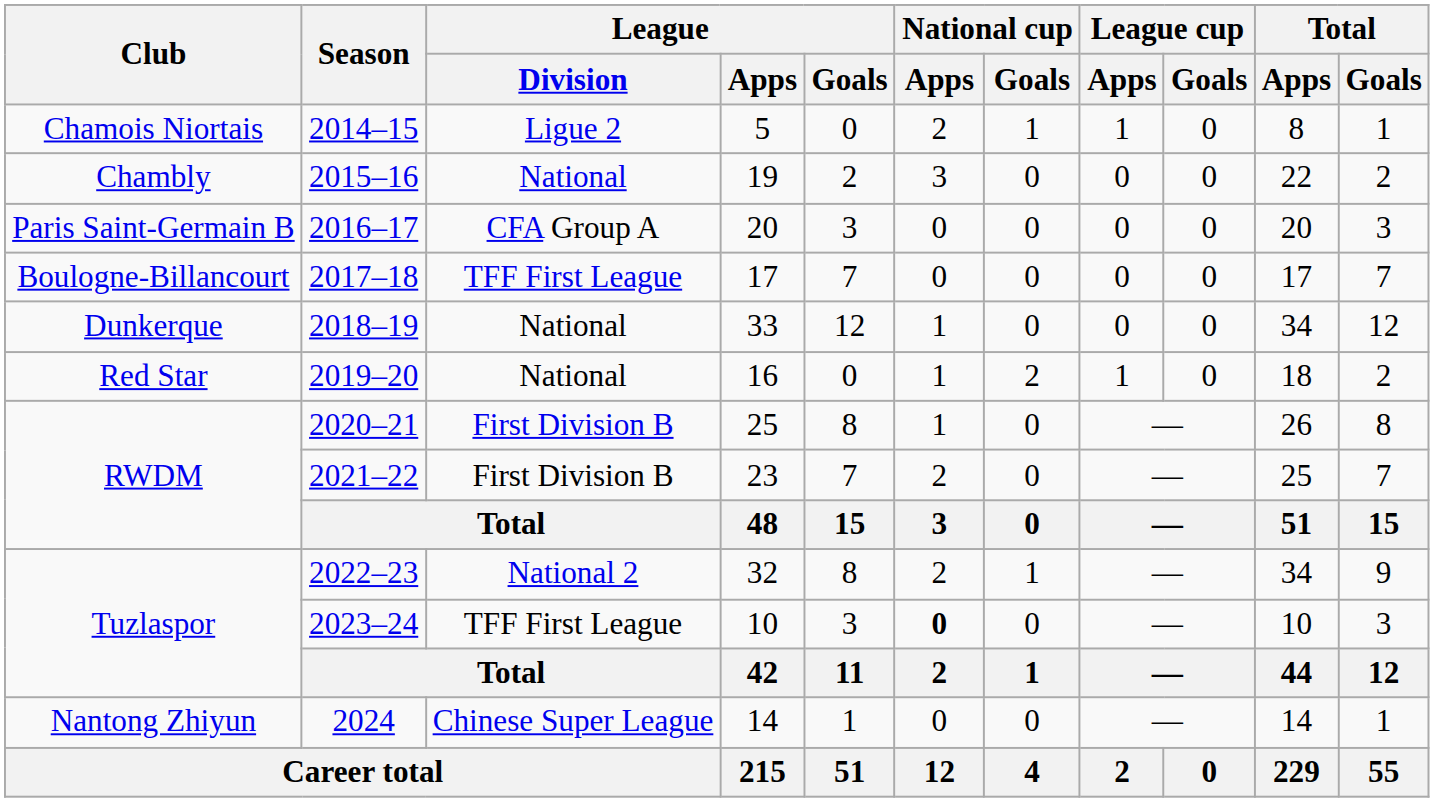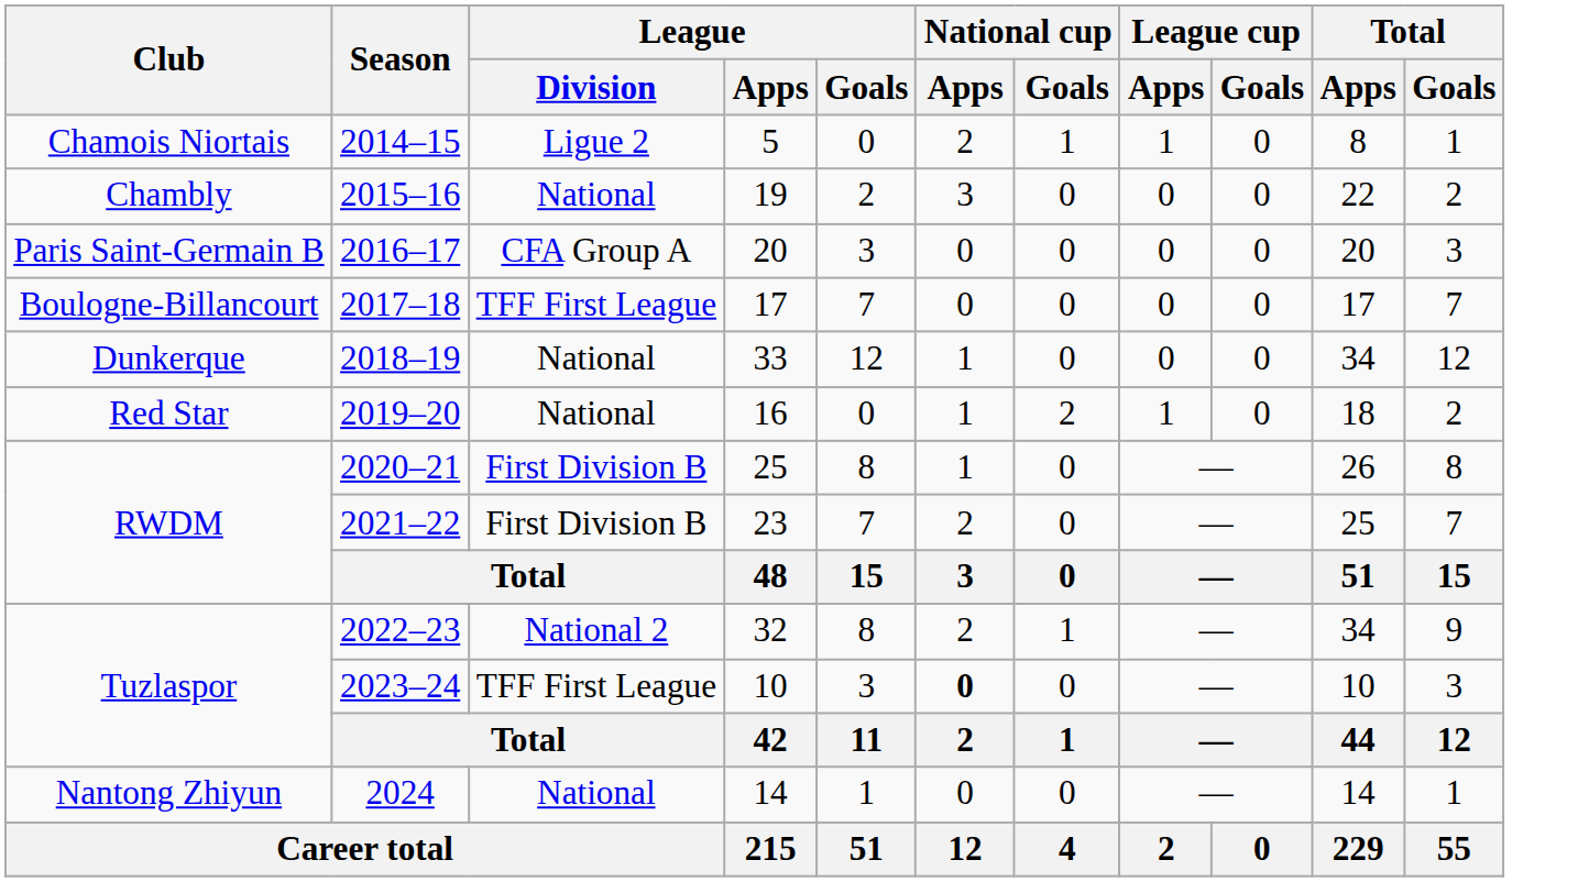 <table class="wikitable" style="text-align:center">
 <tr>
 <th rowspan="2">Club</th>
 <th rowspan="2">Season</th>
 <th colspan="3">League</th>
 <th colspan="2">National cup</th>
 <th colspan="2">League cup</th>
 <th colspan="2">Total</th>
 </tr>
 <tr>
 <th><a href='#'>Division</a></th>
 <th>Apps</th>
 <th>Goals</th>
 <th>Apps</th>
 <th>Goals</th>
 <th>Apps</th>
 <th>Goals</th>
 <th>Apps</th>
 <th>Goals</th>
 </tr>
 <tr>
 <td><a href='#'>Chamois Niortais</a></td>
 <td><a href='#'>2014–15</a></td>
 <td><a href='#'>Ligue 2</a></td>
 <td>5</td>
 <td>0</td>
 <td>2</td>
 <td>1</td>
 <td>1</td>
 <td>0</td>
 <td>8</td>
 <td>1</td>
 </tr>
 <tr>
 <td><a href='#'>Chambly</a></td>
 <td><a href='#'>2015–16</a></td>
 <td><a href='#'>National</a></td>
 <td>19</td>
 <td>2</td>
 <td>3</td>
 <td>0</td>
 <td>0</td>
 <td>0</td>
 <td>22</td>
 <td>2</td>
 </tr>
 <tr>
 <td><a href='#'>Paris Saint-Germain B</a></td>
 <td><a href='#'>2016–17</a></td>
 <td><a href='#'>CFA</a> Group A</td>
 <td>20</td>
 <td>3</td>
 <td>0</td>
 <td>0</td>
 <td>0</td>
 <td>0</td>
 <td>20</td>
 <td>3</td>
 </tr>
 <tr>
 <td><a href='#'>Boulogne-Billancourt</a></td>
 <td><a href='#'>2017–18</a></td>
 <td><a href='#'>TFF First League</a></td>
 <td>17</td>
 <td>7</td>
 <td>0</td>
 <td>0</td>
 <td>0</td>
 <td>0</td>
 <td>17</td>
 <td>7</td>
 </tr>
 <tr>
 <td><a href='#'>Dunkerque</a></td>
 <td><a href='#'>2018–19</a></td>
 <td>National</td>
 <td>33</td>
 <td>12</td>
 <td>1</td>
 <td>0</td>
 <td>0</td>
 <td>0</td>
 <td>34</td>
 <td>12</td>
 </tr>
 <tr>
 <td><a href='#'>Red Star</a></td>
 <td><a href='#'>2019–20</a></td>
 <td>National</td>
 <td>16</td>
 <td>0</td>
 <td>1</td>
 <td>2</td>
 <td>1</td>
 <td>0</td>
 <td>18</td>
 <td>2</td>
 </tr>
 <tr>
 <td rowspan="3"><a href='#'>RWDM</a></td>
 <td><a href='#'>2020–21</a></td>
 <td><a href='#'>First Division B</a></td>
 <td>25</td>
 <td>8</td>
 <td>1</td>
 <td>0</td>
 <td colspan="2">—</td>
 <td>26</td>
 <td>8</td>
 </tr>
 <tr>
 <td><a href='#'>2021–22</a></td>
 <td>First Division B</td>
 <td>23</td>
 <td>7</td>
 <td>2</td>
 <td>0</td>
 <td colspan="2">—</td>
 <td>25</td>
 <td>7</td>
 </tr>
 <tr>
 <th colspan="2">Total</th>
 <th>48</th>
 <th>15</th>
 <th>3</th>
 <th>0</th>
 <th colspan="2">—</th>
 <th>51</th>
 <th>15</th>
 </tr>
 <tr>
 <td rowspan="3"><a href='#'>Tuzlaspor</a></td>
 <td><a href='#'>2022–23</a></td>
 <td><a href='#'>National 2</a></td>
 <td>32</td>
 <td>8</td>
 <td>2</td>
 <td>1</td>
 <td colspan="2">—</td>
 <td>34</td>
 <td>9</td>
 </tr>
 <tr>
 <td><a href='#'>2023–24</a></td>
 <td>TFF First League</td>
 <td>10</td>
 <td>3</td>
 <td><strong>0</strong></td>
 <td>0</td>
 <td colspan="2">—</td>
 <td>10</td>
 <td>3</td>
 </tr>
 <tr>
 <th colspan="2">Total</th>
 <th>42</th>
 <th>11</th>
 <th>2</th>
 <th>1</th>
 <th colspan="2">—</th>
 <th>44</th>
 <th>12</th>
 </tr>
 <tr>
 <td><a href='#'>Nantong Zhiyun</a></td>
 <td><a href='#'>2024</a></td>
-<td><a href='#'>Chinese Super League</a></td>
+<td><a href='#'>National</a></td>
 <td>14</td>
 <td>1</td>
 <td>0</td>
 <td>0</td>
 <td colspan="2">—</td>
 <td>14</td>
 <td>1</td>
 </tr>
 <tr>
 <th colspan="3">Career total</th>
 <th>215</th>
 <th>51</th>
 <th>12</th>
 <th>4</th>
 <th>2</th>
 <th>0</th>
 <th>229</th>
 <th>55</th>
 </tr>
 </table>
